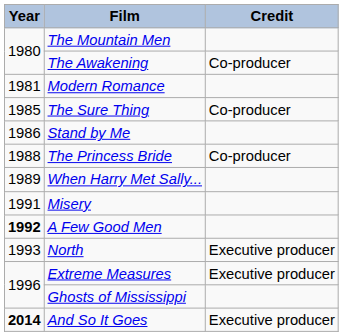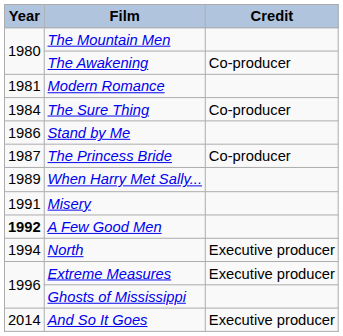 <table class="wikitable" style="font-size:95%;">
 <tr>
 <th style="background:#B0C4DE;">Year</th>
 <th style="background:#B0C4DE;">Film</th>
 <th style="background:#B0C4DE;">Credit</th>
 </tr>
 <tr>
 <td rowspan=2>1980</td>
 <td><em><a href='#'>The Mountain Men</a></em></td>
 <td></td>
 </tr>
 <tr>
 <td><em><a href='#'>The Awakening</a></em></td>
 <td>Co-producer</td>
 </tr>
 <tr>
 <td>1981</td>
 <td><em><a href='#'>Modern Romance</a></em></td>
 <td></td>
 </tr>
 <tr>
-<td>1985</td>
+<td>1984</td>
 <td><em><a href='#'>The Sure Thing</a></em></td>
 <td>Co-producer</td>
 </tr>
 <tr>
 <td>1986</td>
 <td><em><a href='#'>Stand by Me</a></em></td>
 <td></td>
 </tr>
 <tr>
-<td>1988</td>
+<td>1987</td>
 <td><em><a href='#'>The Princess Bride</a></em></td>
 <td>Co-producer</td>
 </tr>
 <tr>
 <td>1989</td>
 <td><em><a href='#'>When Harry Met Sally...</a></em></td>
 <td></td>
 </tr>
 <tr>
 <td>1991</td>
 <td><em><a href='#'>Misery</a></em></td>
 <td></td>
 </tr>
 <tr>
 <td><strong>1992</strong></td>
 <td><em><a href='#'>A Few Good Men</a></em></td>
 <td></td>
 </tr>
 <tr>
-<td>1993</td>
+<td>1994</td>
 <td><em><a href='#'>North</a></em></td>
 <td>Executive producer</td>
 </tr>
 <tr>
 <td rowspan=2>1996</td>
 <td><em><a href='#'>Extreme Measures</a></em></td>
 <td>Executive producer</td>
 </tr>
 <tr>
 <td><em><a href='#'>Ghosts of Mississippi</a></em></td>
 <td></td>
 </tr>
 <tr>
-<td><strong>2014</strong></td>
+<td>2014</td>
 <td><em><a href='#'>And So It Goes</a></em></td>
 <td>Executive producer</td>
 </tr>
 </table>
